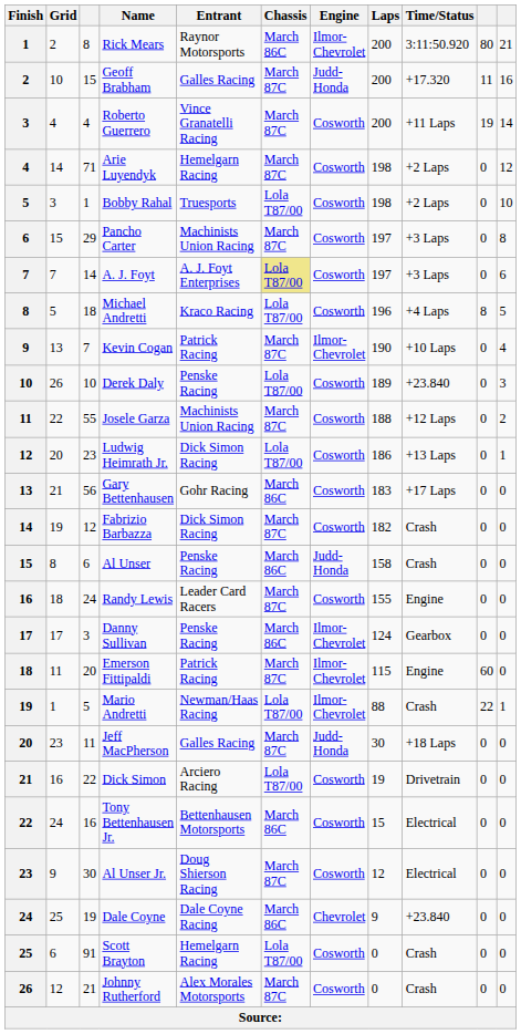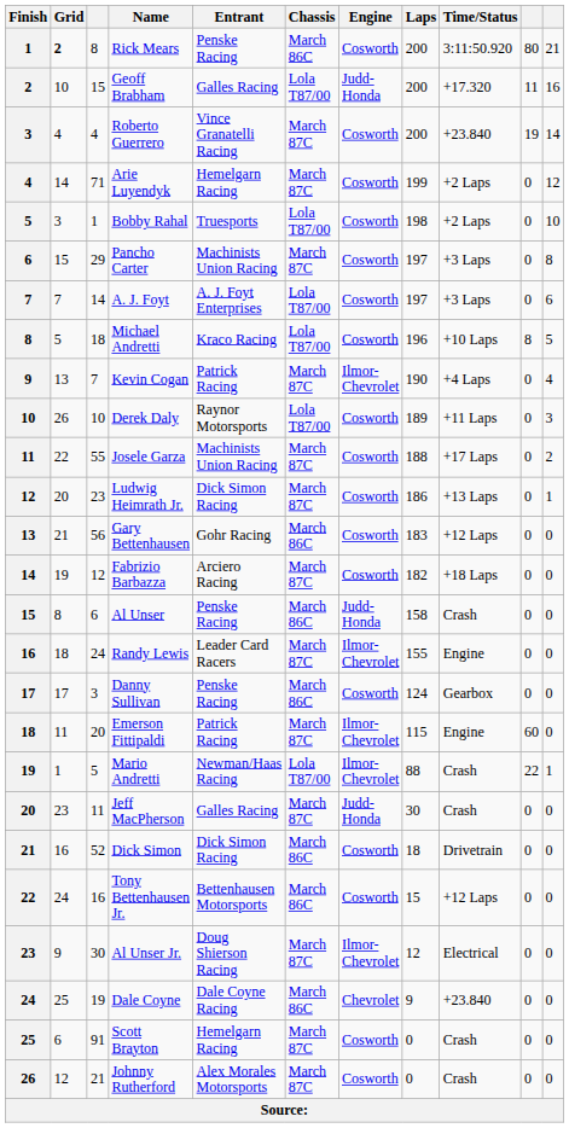 <table class="wikitable">
 <tr>
 <th>Finish</th>
 <th>Grid</th>
 <th></th>
 <th>Name</th>
 <th>Entrant</th>
 <th>Chassis</th>
 <th>Engine</th>
 <th>Laps</th>
 <th>Time/Status</th>
 <th></th>
 <th></th>
 </tr>
 <tr>
 <th>1</th>
-<td>2</td>
+<td><strong>2</strong></td>
 <td>8</td>
 <td> <a href='#'>Rick Mears</a></td>
-<td>Raynor Motorsports</td>
+<td><a href='#'>Penske Racing</a></td>
 <td><a href='#'>March 86C</a></td>
-<td><a href='#'>Ilmor-Chevrolet</a></td>
+<td><a href='#'>Cosworth</a></td>
 <td>200</td>
 <td>3:11:50.920</td>
 <td>80</td>
 <td>21</td>
 </tr>
 <tr>
 <th>2</th>
 <td>10</td>
 <td>15</td>
 <td> <a href='#'>Geoff Brabham</a></td>
 <td><a href='#'>Galles Racing</a></td>
-<td><a href='#'>March 87C</a></td>
+<td><a href='#'>Lola T87/00</a></td>
 <td><a href='#'>Judd-Honda</a></td>
 <td>200</td>
 <td>+17.320</td>
 <td>11</td>
 <td>16</td>
 </tr>
 <tr>
 <th>3</th>
 <td>4</td>
 <td>4</td>
 <td> <a href='#'>Roberto Guerrero</a></td>
 <td><a href='#'>Vince Granatelli Racing</a></td>
 <td><a href='#'>March 87C</a></td>
 <td><a href='#'>Cosworth</a></td>
 <td>200</td>
-<td>+11 Laps</td>
+<td>+23.840</td>
 <td>19</td>
 <td>14</td>
 </tr>
 <tr>
 <th>4</th>
 <td>14</td>
 <td>71</td>
 <td> <a href='#'>Arie Luyendyk</a></td>
 <td><a href='#'>Hemelgarn Racing</a></td>
 <td><a href='#'>March 87C</a></td>
 <td><a href='#'>Cosworth</a></td>
-<td>198</td>
+<td>199</td>
 <td>+2 Laps</td>
 <td>0</td>
 <td>12</td>
 </tr>
 <tr>
 <th>5</th>
 <td>3</td>
 <td>1</td>
 <td> <a href='#'>Bobby Rahal</a></td>
 <td><a href='#'>Truesports</a></td>
 <td><a href='#'>Lola T87/00</a></td>
 <td><a href='#'>Cosworth</a></td>
 <td>198</td>
 <td>+2 Laps</td>
 <td>0</td>
 <td>10</td>
 </tr>
 <tr>
 <th>6</th>
 <td>15</td>
 <td>29</td>
 <td> <a href='#'>Pancho Carter</a></td>
 <td><a href='#'>Machinists Union Racing</a></td>
 <td><a href='#'>March 87C</a></td>
 <td><a href='#'>Cosworth</a></td>
 <td>197</td>
 <td>+3 Laps</td>
 <td>0</td>
 <td>8</td>
 </tr>
 <tr>
 <th>7</th>
 <td>7</td>
 <td>14</td>
 <td> <a href='#'>A. J. Foyt</a></td>
 <td><a href='#'>A. J. Foyt Enterprises</a></td>
-<td style="background: khaki;"><a href='#'>Lola T87/00</a></td>
+<td><a href='#'>Lola T87/00</a></td>
 <td><a href='#'>Cosworth</a></td>
 <td>197</td>
 <td>+3 Laps</td>
 <td>0</td>
 <td>6</td>
 </tr>
 <tr>
 <th>8</th>
 <td>5</td>
 <td>18</td>
 <td> <a href='#'>Michael Andretti</a></td>
 <td><a href='#'>Kraco Racing</a></td>
 <td><a href='#'>Lola T87/00</a></td>
 <td><a href='#'>Cosworth</a></td>
 <td>196</td>
-<td>+4 Laps</td>
+<td>+10 Laps</td>
 <td>8</td>
 <td>5</td>
 </tr>
 <tr>
 <th>9</th>
 <td>13</td>
 <td>7</td>
 <td> <a href='#'>Kevin Cogan</a></td>
 <td><a href='#'>Patrick Racing</a></td>
 <td><a href='#'>March 87C</a></td>
 <td><a href='#'>Ilmor-Chevrolet</a></td>
 <td>190</td>
-<td>+10 Laps</td>
+<td>+4 Laps</td>
 <td>0</td>
 <td>4</td>
 </tr>
 <tr>
 <th>10</th>
 <td>26</td>
 <td>10</td>
 <td> <a href='#'>Derek Daly</a></td>
-<td><a href='#'>Penske Racing</a></td>
+<td>Raynor Motorsports</td>
 <td><a href='#'>Lola T87/00</a></td>
 <td><a href='#'>Cosworth</a></td>
 <td>189</td>
-<td>+23.840</td>
+<td>+11 Laps</td>
 <td>0</td>
 <td>3</td>
 </tr>
 <tr>
 <th>11</th>
 <td>22</td>
 <td>55</td>
 <td> <a href='#'>Josele Garza</a></td>
 <td><a href='#'>Machinists Union Racing</a></td>
 <td><a href='#'>March 87C</a></td>
 <td><a href='#'>Cosworth</a></td>
 <td>188</td>
-<td>+12 Laps</td>
+<td>+17 Laps</td>
 <td>0</td>
 <td>2</td>
 </tr>
 <tr>
 <th>12</th>
 <td>20</td>
 <td>23</td>
 <td> <a href='#'>Ludwig Heimrath Jr.</a></td>
 <td><a href='#'>Dick Simon Racing</a></td>
-<td><a href='#'>Lola T87/00</a></td>
+<td><a href='#'>March 87C</a></td>
 <td><a href='#'>Cosworth</a></td>
 <td>186</td>
 <td>+13 Laps</td>
 <td>0</td>
 <td>1</td>
 </tr>
 <tr>
 <th>13</th>
 <td>21</td>
 <td>56</td>
 <td> <a href='#'>Gary Bettenhausen</a></td>
 <td>Gohr Racing</td>
 <td><a href='#'>March 86C</a></td>
 <td><a href='#'>Cosworth</a></td>
 <td>183</td>
-<td>+17 Laps</td>
+<td>+12 Laps</td>
 <td>0</td>
 <td>0</td>
 </tr>
 <tr>
 <th>14</th>
 <td>19</td>
 <td>12</td>
 <td> <a href='#'>Fabrizio Barbazza</a></td>
-<td><a href='#'>Dick Simon Racing</a></td>
+<td>Arciero Racing</td>
 <td><a href='#'>March 87C</a></td>
 <td><a href='#'>Cosworth</a></td>
 <td>182</td>
-<td>Crash</td>
+<td>+18 Laps</td>
 <td>0</td>
 <td>0</td>
 </tr>
 <tr>
 <th>15</th>
 <td>8</td>
 <td>6</td>
 <td> <a href='#'>Al Unser</a></td>
 <td><a href='#'>Penske Racing</a></td>
 <td><a href='#'>March 86C</a></td>
 <td><a href='#'>Judd-Honda</a></td>
 <td>158</td>
 <td>Crash</td>
 <td>0</td>
 <td>0</td>
 </tr>
 <tr>
 <th>16</th>
 <td>18</td>
 <td>24</td>
 <td> <a href='#'>Randy Lewis</a></td>
 <td>Leader Card Racers</td>
 <td><a href='#'>March 87C</a></td>
-<td><a href='#'>Cosworth</a></td>
+<td><a href='#'>Ilmor-Chevrolet</a></td>
 <td>155</td>
 <td>Engine</td>
 <td>0</td>
 <td>0</td>
 </tr>
 <tr>
 <th>17</th>
 <td>17</td>
 <td>3</td>
 <td> <a href='#'>Danny Sullivan</a></td>
 <td><a href='#'>Penske Racing</a></td>
 <td><a href='#'>March 86C</a></td>
-<td><a href='#'>Ilmor-Chevrolet</a></td>
+<td><a href='#'>Cosworth</a></td>
 <td>124</td>
 <td>Gearbox</td>
 <td>0</td>
 <td>0</td>
 </tr>
 <tr>
 <th>18</th>
 <td>11</td>
 <td>20</td>
 <td> <a href='#'>Emerson Fittipaldi</a></td>
 <td><a href='#'>Patrick Racing</a></td>
 <td><a href='#'>March 87C</a></td>
 <td><a href='#'>Ilmor-Chevrolet</a></td>
 <td>115</td>
 <td>Engine</td>
 <td>60</td>
 <td>0</td>
 </tr>
 <tr>
 <th>19</th>
 <td>1</td>
 <td>5</td>
 <td> <a href='#'>Mario Andretti</a></td>
 <td><a href='#'>Newman/Haas Racing</a></td>
 <td><a href='#'>Lola T87/00</a></td>
 <td><a href='#'>Ilmor-Chevrolet</a></td>
 <td>88</td>
 <td>Crash</td>
 <td>22</td>
 <td>1</td>
 </tr>
 <tr>
 <th>20</th>
 <td>23</td>
 <td>11</td>
 <td> <a href='#'>Jeff MacPherson</a></td>
 <td><a href='#'>Galles Racing</a></td>
 <td><a href='#'>March 87C</a></td>
 <td><a href='#'>Judd-Honda</a></td>
 <td>30</td>
-<td>+18 Laps</td>
+<td>Crash</td>
 <td>0</td>
 <td>0</td>
 </tr>
 <tr>
 <th>21</th>
 <td>16</td>
-<td>22</td>
+<td>52</td>
 <td> <a href='#'>Dick Simon</a></td>
-<td>Arciero Racing</td>
-<td><a href='#'>Lola T87/00</a></td>
+<td><a href='#'>Dick Simon Racing</a></td>
+<td><a href='#'>March 86C</a></td>
 <td><a href='#'>Cosworth</a></td>
-<td>19</td>
+<td>18</td>
 <td>Drivetrain</td>
 <td>0</td>
 <td>0</td>
 </tr>
 <tr>
 <th>22</th>
 <td>24</td>
 <td>16</td>
 <td> <a href='#'>Tony Bettenhausen Jr.</a></td>
 <td><a href='#'>Bettenhausen Motorsports</a></td>
 <td><a href='#'>March 86C</a></td>
 <td><a href='#'>Cosworth</a></td>
 <td>15</td>
-<td>Electrical</td>
+<td>+12 Laps</td>
 <td>0</td>
 <td>0</td>
 </tr>
 <tr>
 <th>23</th>
 <td>9</td>
 <td>30</td>
 <td> <a href='#'>Al Unser Jr.</a></td>
 <td><a href='#'>Doug Shierson Racing</a></td>
 <td><a href='#'>March 87C</a></td>
-<td><a href='#'>Cosworth</a></td>
+<td><a href='#'>Ilmor-Chevrolet</a></td>
 <td>12</td>
 <td>Electrical</td>
 <td>0</td>
 <td>0</td>
 </tr>
 <tr>
 <th>24</th>
 <td>25</td>
 <td>19</td>
 <td> <a href='#'>Dale Coyne</a></td>
 <td><a href='#'>Dale Coyne Racing</a></td>
 <td><a href='#'>March 86C</a></td>
 <td><a href='#'>Chevrolet</a></td>
 <td>9</td>
 <td>+23.840</td>
 <td>0</td>
 <td>0</td>
 </tr>
 <tr>
 <th>25</th>
 <td>6</td>
 <td>91</td>
 <td> <a href='#'>Scott Brayton</a></td>
 <td><a href='#'>Hemelgarn Racing</a></td>
-<td><a href='#'>Lola T87/00</a></td>
+<td><a href='#'>March 87C</a></td>
 <td><a href='#'>Cosworth</a></td>
 <td>0</td>
 <td>Crash</td>
 <td>0</td>
 <td>0</td>
 </tr>
 <tr>
 <th>26</th>
 <td>12</td>
 <td>21</td>
 <td> <a href='#'>Johnny Rutherford</a></td>
 <td><a href='#'>Alex Morales Motorsports</a></td>
 <td><a href='#'>March 87C</a></td>
 <td><a href='#'>Cosworth</a></td>
 <td>0</td>
 <td>Crash</td>
 <td>0</td>
 <td>0</td>
 </tr>
 <tr>
 <th colspan=11>Source:</th>
 </tr>
 </table>
